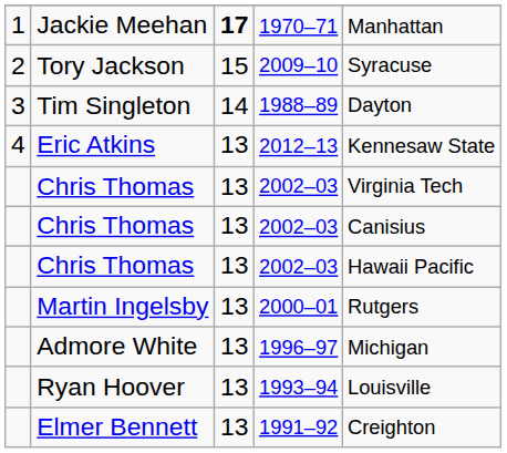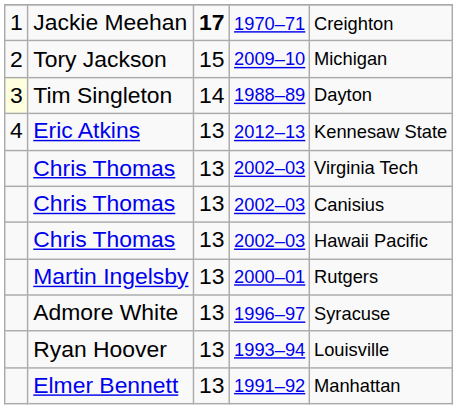 <table class="wikitable">
 <tr>
 </tr>
 <tr>
 <td>1</td>
 <td>Jackie Meehan</td>
 <td><strong>17</strong></td>
 <td style="font-size:80%;"><a href='#'>1970–71</a></td>
-<td style="font-size:80%;">Manhattan</td>
+<td style="font-size:80%;">Creighton</td>
 </tr>
 <tr>
 <td>2</td>
 <td>Tory Jackson</td>
 <td>15</td>
 <td style="font-size:80%;"><a href='#'>2009–10</a></td>
-<td style="font-size:80%;">Syracuse</td>
+<td style="font-size:80%;">Michigan</td>
 </tr>
 <tr>
-<td>3</td>
+<td style="background: lightyellow;">3</td>
 <td>Tim Singleton</td>
 <td>14</td>
 <td style="font-size:80%;"><a href='#'>1988–89</a></td>
 <td style="font-size:80%;">Dayton</td>
 </tr>
 <tr>
 <td>4</td>
 <td><a href='#'>Eric Atkins</a></td>
 <td>13</td>
 <td style="font-size:80%;"><a href='#'>2012–13</a></td>
 <td style="font-size:80%;">Kennesaw State</td>
 </tr>
 <tr>
 <td></td>
 <td><a href='#'>Chris Thomas</a></td>
 <td>13</td>
 <td style="font-size:80%;"><a href='#'>2002–03</a></td>
 <td style="font-size:80%;">Virginia Tech</td>
 </tr>
 <tr>
 <td></td>
 <td><a href='#'>Chris Thomas</a></td>
 <td>13</td>
 <td style="font-size:80%;"><a href='#'>2002–03</a></td>
 <td style="font-size:80%;">Canisius</td>
 </tr>
 <tr>
 <td></td>
 <td><a href='#'>Chris Thomas</a></td>
 <td>13</td>
 <td style="font-size:80%;"><a href='#'>2002–03</a></td>
 <td style="font-size:80%;">Hawaii Pacific</td>
 </tr>
 <tr>
 <td></td>
 <td><a href='#'>Martin Ingelsby</a></td>
 <td>13</td>
 <td style="font-size:80%;"><a href='#'>2000–01</a></td>
 <td style="font-size:80%;">Rutgers</td>
 </tr>
 <tr>
 <td></td>
 <td>Admore White</td>
 <td>13</td>
 <td style="font-size:80%;"><a href='#'>1996–97</a></td>
-<td style="font-size:80%;">Michigan</td>
+<td style="font-size:80%;">Syracuse</td>
 </tr>
 <tr>
 <td></td>
 <td>Ryan Hoover</td>
 <td>13</td>
 <td style="font-size:80%;"><a href='#'>1993–94</a></td>
 <td style="font-size:80%;">Louisville</td>
 </tr>
 <tr>
 <td></td>
 <td><a href='#'>Elmer Bennett</a></td>
 <td>13</td>
 <td style="font-size:80%;"><a href='#'>1991–92</a></td>
-<td style="font-size:80%;">Creighton</td>
+<td style="font-size:80%;">Manhattan</td>
 </tr>
 </table>
